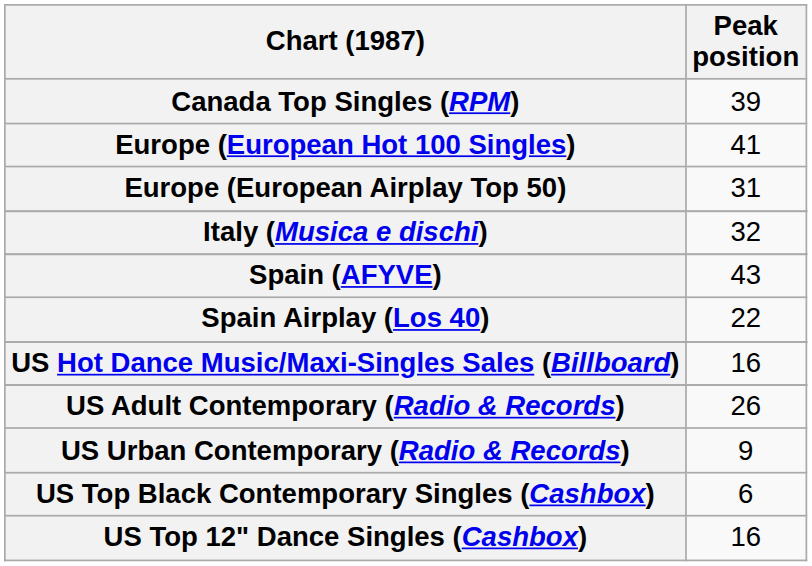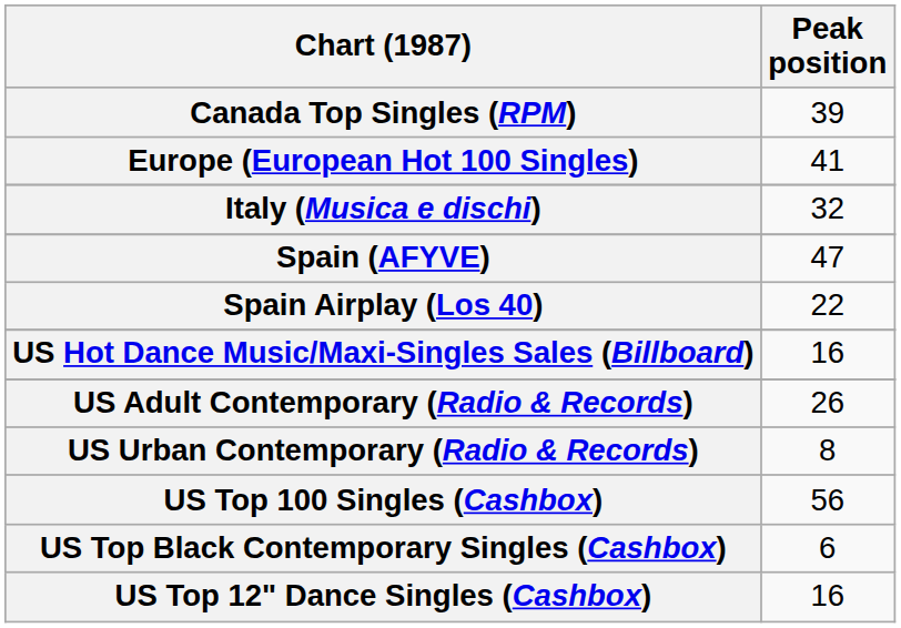 <table class="wikitable sortable plainrowheaders" style="text-align:center">
 <tr>
 <th scope="col">Chart (1987)</th>
 <th scope="col">Peak<br>position</th>
 </tr>
 <tr>
 <th scope="row">Canada Top Singles (<em><a href='#'>RPM</a></em>)</th>
 <td>39</td>
 </tr>
 <tr>
 <th scope="row">Europe (<a href='#'>European Hot 100 Singles</a>)</th>
 <td>41</td>
 </tr>
 <tr>
-<th scope="row">Europe (European Airplay Top 50)</th>
-<td>31</td>
-</tr>
-<tr>
 </tr>
 <tr>
 <th scope="row">Italy (<em><a href='#'>Musica e dischi</a></em>)</th>
 <td>32</td>
 </tr>
 <tr>
 </tr>
 <tr>
 </tr>
 <tr>
 <th scope="row">Spain (<a href='#'>AFYVE</a>)</th>
-<td>43</td>
+<td>47</td>
 </tr>
 <tr>
 <th scope="row">Spain Airplay (<a href='#'>Los 40</a>)</th>
 <td>22</td>
 </tr>
 <tr>
 </tr>
 <tr>
 </tr>
 <tr>
 </tr>
 <tr>
 </tr>
 <tr>
 <th scope="row">US <a href='#'>Hot Dance Music/Maxi-Singles Sales</a> (<em><a href='#'>Billboard</a></em>)</th>
 <td>16</td>
 </tr>
 <tr>
 </tr>
 <tr>
 <th scope="row">US Adult Contemporary (<em><a href='#'>Radio & Records</a></em>)</th>
 <td>26</td>
 </tr>
 <tr>
 <th scope="row">US Urban Contemporary (<em><a href='#'>Radio & Records</a></em>)</th>
-<td align="center">9</td>
+<td align="center">8</td>
+</tr>
+<tr>
+<th scope="row">US Top 100 Singles (<em><a href='#'>Cashbox</a></em>)</th>
+<td>56</td>
 </tr>
 <tr>
 <th scope="row">US Top Black Contemporary Singles (<em><a href='#'>Cashbox</a></em>)</th>
 <td>6</td>
 </tr>
 <tr>
 <th scope="row">US Top 12" Dance Singles (<em><a href='#'>Cashbox</a></em>)</th>
 <td>16</td>
 </tr>
 </table>
